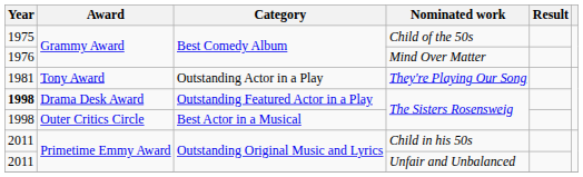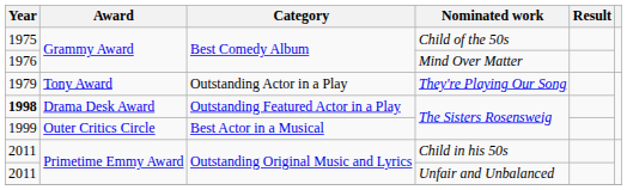 <table class="wikitable">
 <tr>
 <th>Year</th>
 <th>Award</th>
 <th>Category</th>
 <th>Nominated work</th>
 <th>Result</th>
 <th></th>
 </tr>
 <tr>
 <td>1975</td>
 <td rowspan=2><a href='#'>Grammy Award</a></td>
 <td rowspan=2><a href='#'>Best Comedy Album</a></td>
 <td><em>Child of the 50s</em></td>
 <td></td>
 <td rowspan=2></td>
 </tr>
 <tr>
 <td>1976</td>
 <td><em>Mind Over Matter</em></td>
 <td></td>
 </tr>
 <tr>
-<td>1981</td>
+<td>1979</td>
 <td><a href='#'>Tony Award</a></td>
 <td>Outstanding Actor in a Play</td>
 <td><em><a href='#'>They're Playing Our Song</a></em></td>
 <td></td>
 <td rowspan=3></td>
 </tr>
 <tr>
 <td><strong>1998</strong></td>
 <td><a href='#'>Drama Desk Award</a></td>
 <td><a href='#'>Outstanding Featured Actor in a Play</a></td>
 <td rowspan=2><em><a href='#'>The Sisters Rosensweig</a></em></td>
 <td></td>
 </tr>
 <tr>
-<td>1998</td>
+<td>1999</td>
 <td><a href='#'>Outer Critics Circle</a></td>
 <td><a href='#'>Best Actor in a Musical</a></td>
 <td></td>
 </tr>
 <tr>
 <td>2011</td>
 <td rowspan=2><a href='#'>Primetime Emmy Award</a></td>
 <td rowspan=2><a href='#'>Outstanding Original Music and Lyrics</a></td>
 <td><em>Child in his 50s</em></td>
 <td></td>
 <td rowspan=2></td>
 </tr>
 <tr>
 <td>2011</td>
 <td><em>Unfair and Unbalanced</em></td>
 <td></td>
 </tr>
 <tr>
 </tr>
 </table>
